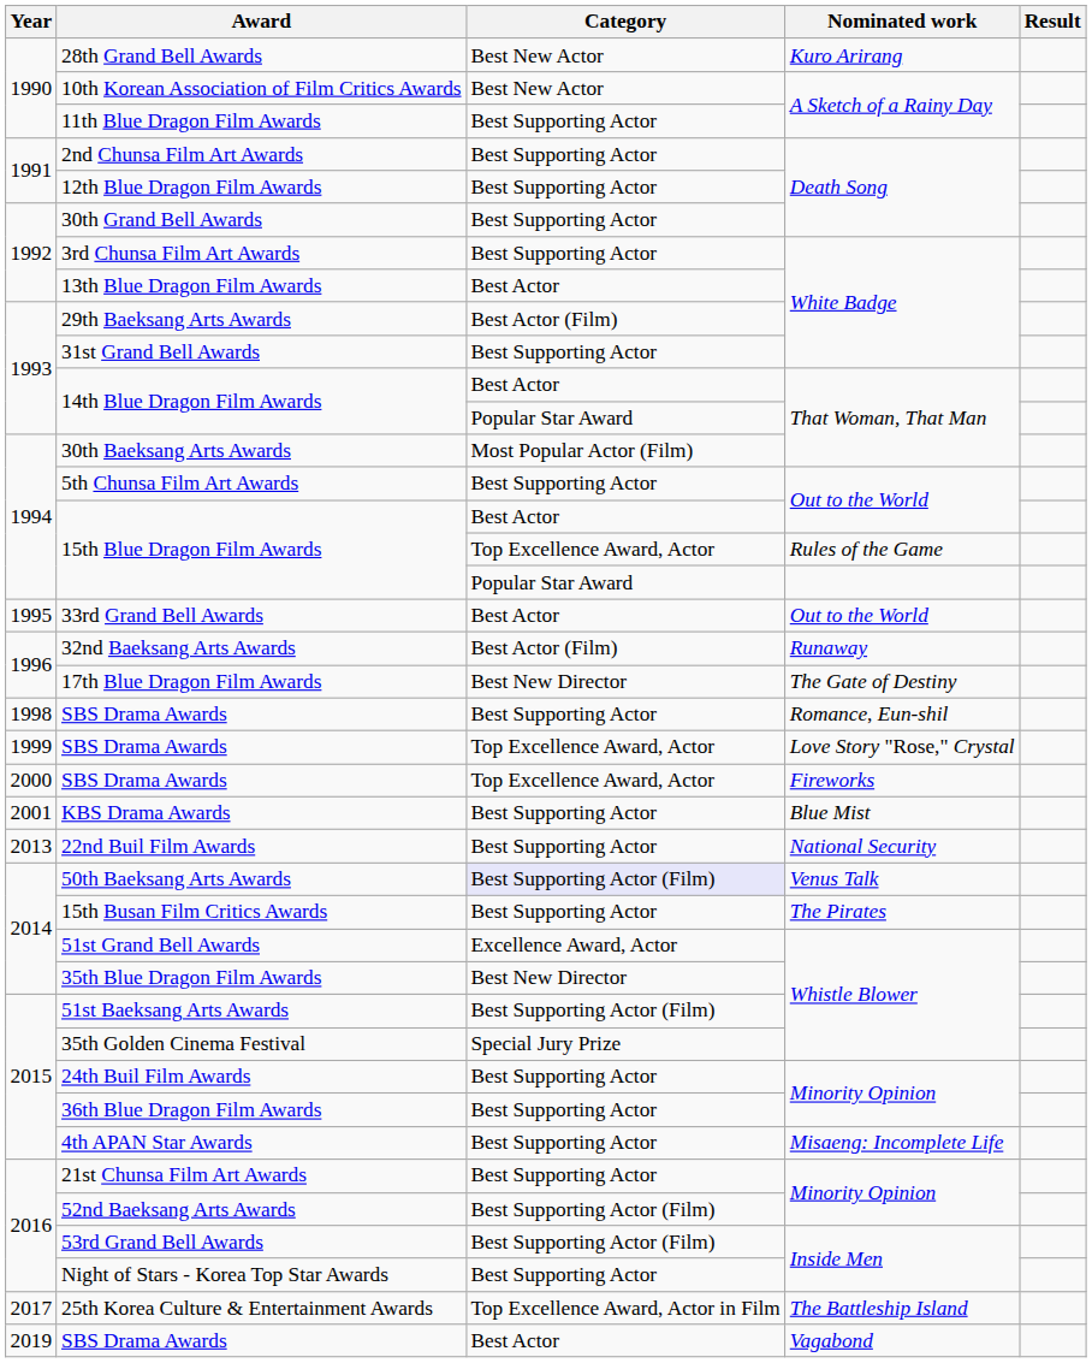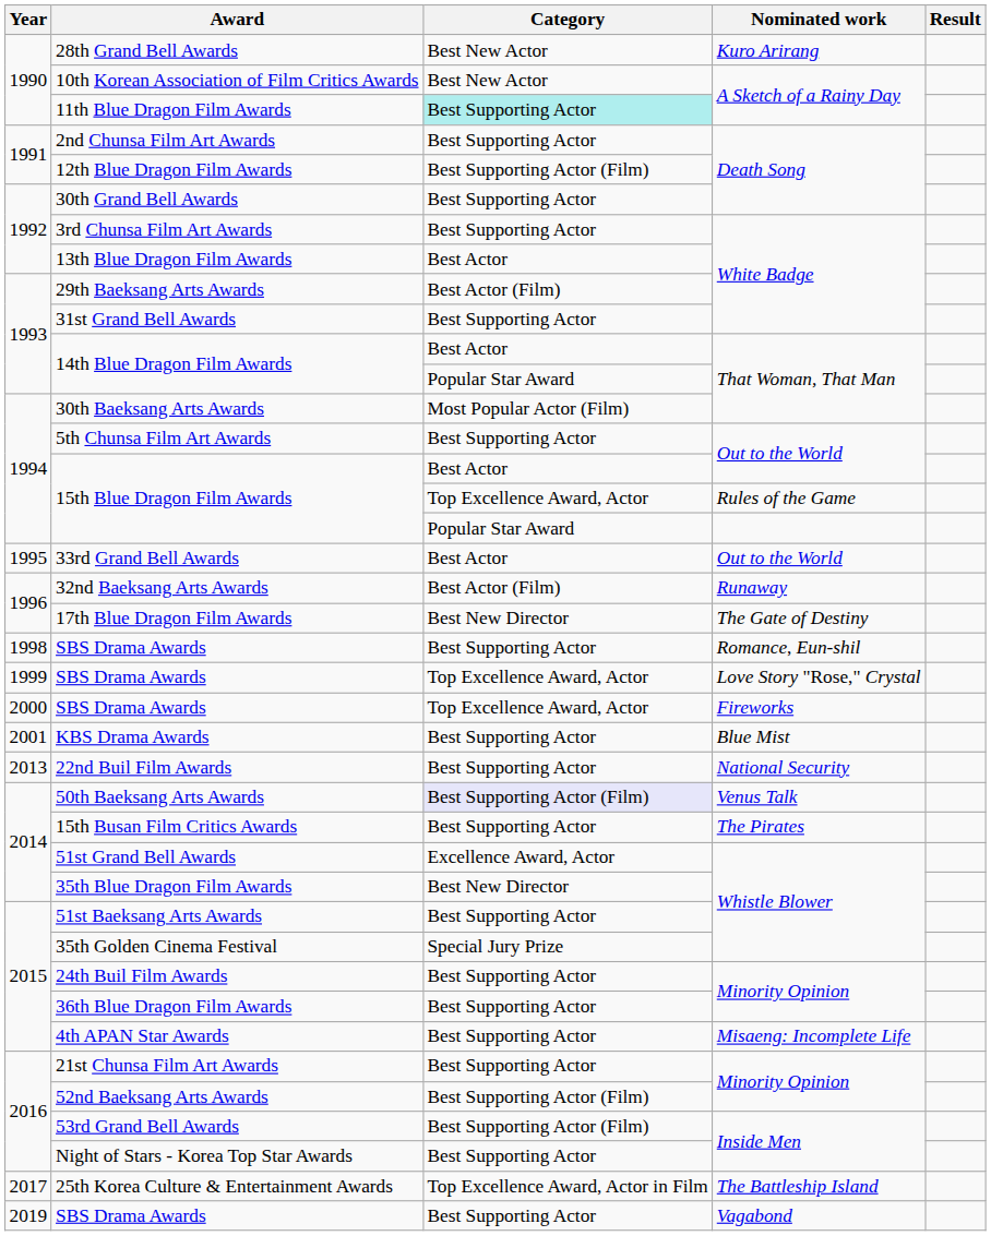 <table class="wikitable sortable" border="1">
 <tr>
 <th>Year</th>
 <th>Award</th>
 <th>Category</th>
 <th>Nominated work</th>
 <th>Result</th>
 </tr>
 <tr>
 <td rowspan=3>1990</td>
 <td>28th <a href='#'>Grand Bell Awards</a></td>
 <td>Best New Actor</td>
 <td><em><a href='#'>Kuro Arirang</a></em></td>
 <td></td>
 </tr>
 <tr>
 <td>10th <a href='#'>Korean Association of Film Critics Awards</a></td>
 <td>Best New Actor</td>
 <td rowspan=2><em><a href='#'>A Sketch of a Rainy Day</a></em></td>
 <td></td>
 </tr>
 <tr>
 <td>11th <a href='#'>Blue Dragon Film Awards</a></td>
-<td>Best Supporting Actor</td>
+<td style="background: paleturquoise;">Best Supporting Actor</td>
 <td></td>
 </tr>
 <tr>
 <td rowspan=2>1991</td>
 <td>2nd <a href='#'>Chunsa Film Art Awards</a></td>
 <td>Best Supporting Actor</td>
 <td rowspan=3><em><a href='#'>Death Song</a></em></td>
 <td></td>
 </tr>
 <tr>
 <td>12th <a href='#'>Blue Dragon Film Awards</a></td>
-<td>Best Supporting Actor</td>
+<td>Best Supporting Actor (Film)</td>
 <td></td>
 </tr>
 <tr>
 <td rowspan=3>1992</td>
 <td>30th <a href='#'>Grand Bell Awards</a></td>
 <td>Best Supporting Actor</td>
 <td></td>
 </tr>
 <tr>
 <td>3rd <a href='#'>Chunsa Film Art Awards</a></td>
 <td>Best Supporting Actor</td>
 <td rowspan=4><em><a href='#'>White Badge</a></em></td>
 <td></td>
 </tr>
 <tr>
 <td>13th <a href='#'>Blue Dragon Film Awards</a></td>
 <td>Best Actor</td>
 <td></td>
 </tr>
 <tr>
 <td rowspan=4>1993</td>
 <td>29th <a href='#'>Baeksang Arts Awards</a></td>
 <td>Best Actor (Film)</td>
 <td></td>
 </tr>
 <tr>
 <td>31st <a href='#'>Grand Bell Awards</a></td>
 <td>Best Supporting Actor</td>
 <td></td>
 </tr>
 <tr>
 <td rowspan=2>14th <a href='#'>Blue Dragon Film Awards</a></td>
 <td>Best Actor</td>
 <td rowspan=3><em>That Woman, That Man</em></td>
 <td></td>
 </tr>
 <tr>
 <td>Popular Star Award</td>
 <td></td>
 </tr>
 <tr>
 <td rowspan=5>1994</td>
 <td>30th <a href='#'>Baeksang Arts Awards</a></td>
 <td>Most Popular Actor (Film)</td>
 <td></td>
 </tr>
 <tr>
 <td>5th <a href='#'>Chunsa Film Art Awards</a></td>
 <td>Best Supporting Actor</td>
 <td rowspan=2><em><a href='#'>Out to the World</a></em></td>
 <td></td>
 </tr>
 <tr>
 <td rowspan=3>15th <a href='#'>Blue Dragon Film Awards</a></td>
 <td>Best Actor</td>
 <td></td>
 </tr>
 <tr>
 <td>Top Excellence Award, Actor</td>
 <td><em>Rules of the Game</em></td>
 <td></td>
 </tr>
 <tr>
 <td>Popular Star Award</td>
 <td></td>
 <td></td>
 </tr>
 <tr>
 <td>1995</td>
 <td>33rd <a href='#'>Grand Bell Awards</a></td>
 <td>Best Actor</td>
 <td><em><a href='#'>Out to the World</a></em></td>
 <td></td>
 </tr>
 <tr>
 <td rowspan=2>1996</td>
 <td>32nd <a href='#'>Baeksang Arts Awards</a></td>
 <td>Best Actor (Film)</td>
 <td><em><a href='#'>Runaway</a></em></td>
 <td></td>
 </tr>
 <tr>
 <td>17th <a href='#'>Blue Dragon Film Awards</a></td>
 <td>Best New Director</td>
 <td><em>The Gate of Destiny</em></td>
 <td></td>
 </tr>
 <tr>
 <td>1998</td>
 <td><a href='#'>SBS Drama Awards</a></td>
 <td>Best Supporting Actor</td>
 <td><em>Romance</em>, <em>Eun-shil</em></td>
 <td></td>
 </tr>
 <tr>
 <td>1999</td>
 <td><a href='#'>SBS Drama Awards</a></td>
 <td>Top Excellence Award, Actor</td>
 <td><em>Love Story</em> "Rose," <em>Crystal</em></td>
 <td></td>
 </tr>
 <tr>
 <td>2000</td>
 <td><a href='#'>SBS Drama Awards</a></td>
 <td>Top Excellence Award, Actor</td>
 <td><em><a href='#'>Fireworks</a></em></td>
 <td></td>
 </tr>
 <tr>
 <td>2001</td>
 <td><a href='#'>KBS Drama Awards</a></td>
 <td>Best Supporting Actor</td>
 <td><em>Blue Mist</em></td>
 <td></td>
 </tr>
 <tr>
 <td>2013</td>
 <td><a href='#'>22nd Buil Film Awards</a></td>
 <td>Best Supporting Actor</td>
 <td><em><a href='#'>National Security</a></em></td>
 <td></td>
 </tr>
 <tr>
 <td rowspan=4>2014</td>
 <td><a href='#'>50th Baeksang Arts Awards</a></td>
 <td style="background: lavender;">Best Supporting Actor (Film)</td>
 <td><em><a href='#'>Venus Talk</a></em></td>
 <td></td>
 </tr>
 <tr>
 <td>15th <a href='#'>Busan Film Critics Awards</a></td>
 <td>Best Supporting Actor</td>
 <td><em><a href='#'>The Pirates</a></em></td>
 <td></td>
 </tr>
 <tr>
 <td><a href='#'>51st Grand Bell Awards</a></td>
 <td>Excellence Award, Actor</td>
 <td rowspan=4><em><a href='#'>Whistle Blower</a></em></td>
 <td></td>
 </tr>
 <tr>
 <td><a href='#'>35th Blue Dragon Film Awards</a></td>
 <td>Best New Director</td>
 <td></td>
 </tr>
 <tr>
 <td rowspan=5>2015</td>
 <td><a href='#'>51st Baeksang Arts Awards</a></td>
-<td>Best Supporting Actor (Film)</td>
+<td>Best Supporting Actor</td>
 <td></td>
 </tr>
 <tr>
 <td>35th Golden Cinema Festival</td>
 <td>Special Jury Prize</td>
 <td></td>
 </tr>
 <tr>
 <td><a href='#'>24th Buil Film Awards</a></td>
 <td>Best Supporting Actor</td>
 <td rowspan=2><em><a href='#'>Minority Opinion</a></em></td>
 <td></td>
 </tr>
 <tr>
 <td><a href='#'>36th Blue Dragon Film Awards</a></td>
 <td>Best Supporting Actor</td>
 <td></td>
 </tr>
 <tr>
 <td><a href='#'>4th APAN Star Awards</a></td>
 <td>Best Supporting Actor</td>
 <td><em><a href='#'>Misaeng: Incomplete Life</a></em></td>
 <td></td>
 </tr>
 <tr>
 <td rowspan=4>2016</td>
 <td>21st <a href='#'>Chunsa Film Art Awards</a></td>
 <td>Best Supporting Actor</td>
 <td rowspan=2><em><a href='#'>Minority Opinion</a></em></td>
 <td></td>
 </tr>
 <tr>
 <td><a href='#'>52nd Baeksang Arts Awards</a></td>
 <td>Best Supporting Actor (Film)</td>
 <td></td>
 </tr>
 <tr>
 <td><a href='#'>53rd Grand Bell Awards</a></td>
 <td>Best Supporting Actor (Film)</td>
 <td rowspan=2><em><a href='#'>Inside Men</a></em></td>
 <td></td>
 </tr>
 <tr>
 <td>Night of Stars - Korea Top Star Awards</td>
 <td>Best Supporting Actor</td>
 <td></td>
 </tr>
 <tr>
 <td>2017</td>
 <td>25th Korea Culture & Entertainment Awards</td>
 <td>Top Excellence Award, Actor in Film</td>
 <td><em><a href='#'>The Battleship Island</a></em></td>
 <td></td>
 </tr>
 <tr>
 <td>2019</td>
 <td><a href='#'>SBS Drama Awards</a></td>
-<td>Best Actor</td>
+<td>Best Supporting Actor</td>
 <td><em><a href='#'>Vagabond</a></em></td>
 <td></td>
 </tr>
 </table>
